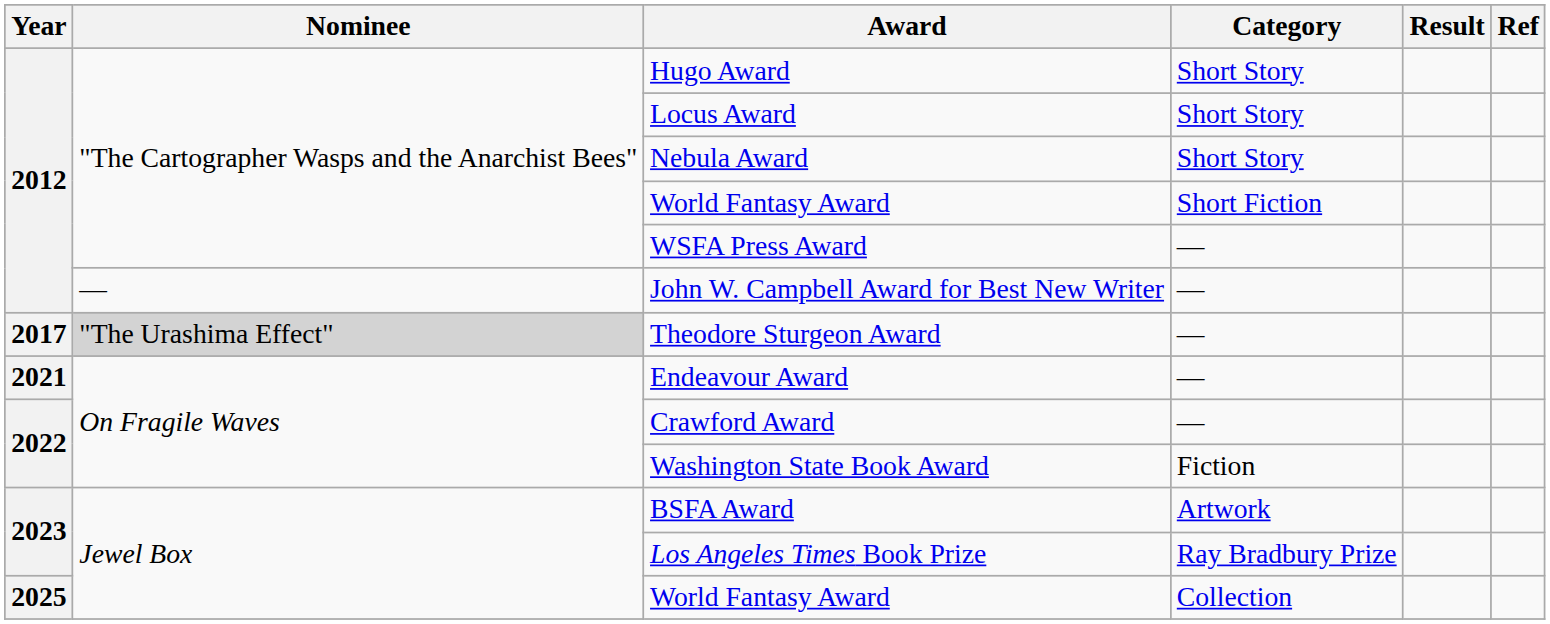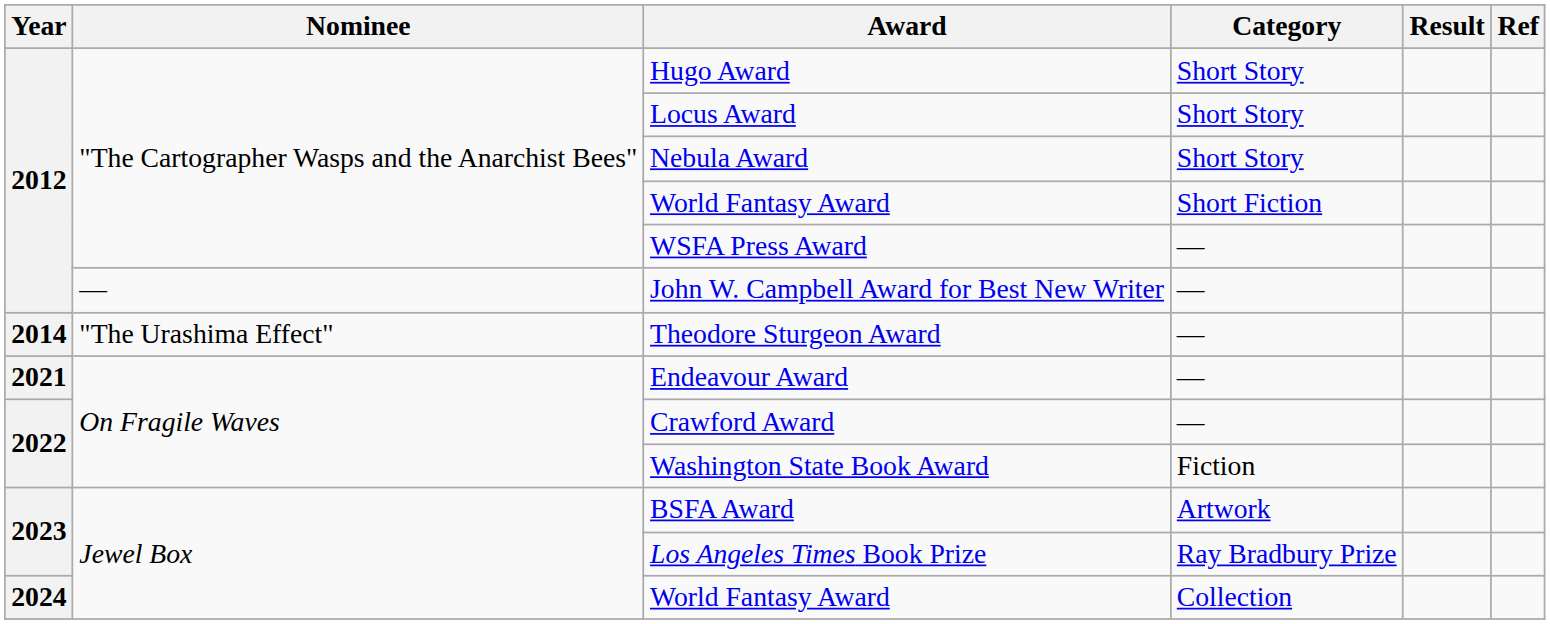 <table class="wikitable sortable">
 <tr>
 <th>Year</th>
 <th>Nominee</th>
 <th>Award</th>
 <th>Category</th>
 <th>Result</th>
 <th>Ref</th>
 </tr>
 <tr>
 <th rowspan="6">2012</th>
 <td rowspan="5">"The Cartographer Wasps and the Anarchist Bees"</td>
 <td><a href='#'>Hugo Award</a></td>
 <td><a href='#'>Short Story</a></td>
 <td></td>
 <td></td>
 </tr>
 <tr>
 <td><a href='#'>Locus Award</a></td>
 <td><a href='#'>Short Story</a></td>
 <td></td>
 <td></td>
 </tr>
 <tr>
 <td><a href='#'>Nebula Award</a></td>
 <td><a href='#'>Short Story</a></td>
 <td></td>
 <td></td>
 </tr>
 <tr>
 <td><a href='#'>World Fantasy Award</a></td>
 <td><a href='#'>Short Fiction</a></td>
 <td></td>
 <td></td>
 </tr>
 <tr>
 <td><a href='#'>WSFA Press Award</a></td>
 <td>—</td>
 <td></td>
 <td></td>
 </tr>
 <tr>
 <td>—</td>
 <td><a href='#'>John W. Campbell Award for Best New Writer</a></td>
 <td>—</td>
 <td></td>
 <td></td>
 </tr>
 <tr>
-<th>2017</th>
-<td style="background: lightgrey;">"The Urashima Effect"</td>
+<th>2014</th>
+<td>"The Urashima Effect"</td>
 <td><a href='#'>Theodore Sturgeon Award</a></td>
 <td>—</td>
 <td></td>
 <td></td>
 </tr>
 <tr>
 <th>2021</th>
 <td rowspan="3"><em>On Fragile Waves</em></td>
 <td><a href='#'>Endeavour Award</a></td>
 <td>—</td>
 <td></td>
 <td></td>
 </tr>
 <tr>
 <th rowspan="2">2022</th>
 <td><a href='#'>Crawford Award</a></td>
 <td>—</td>
 <td></td>
 <td></td>
 </tr>
 <tr>
 <td><a href='#'>Washington State Book Award</a></td>
 <td>Fiction</td>
 <td></td>
 <td></td>
 </tr>
 <tr>
 <th rowspan="2">2023</th>
 <td rowspan=3><em>Jewel Box</em></td>
 <td><a href='#'>BSFA Award</a></td>
 <td><a href='#'>Artwork</a></td>
 <td></td>
 <td></td>
 </tr>
 <tr>
 <td><a href='#'><em>Los Angeles Times</em> Book Prize</a></td>
 <td><a href='#'>Ray Bradbury Prize</a></td>
 <td></td>
 <td></td>
 </tr>
 <tr>
-<th>2025</th>
+<th>2024</th>
 <td><a href='#'>World Fantasy Award</a></td>
 <td><a href='#'>Collection</a></td>
 <td></td>
 <td></td>
 </tr>
 </table>
